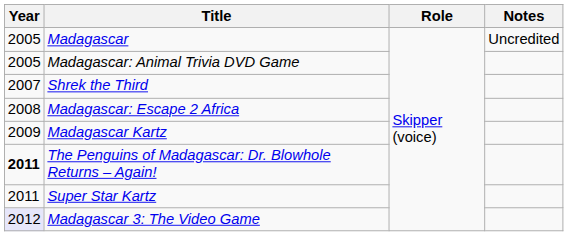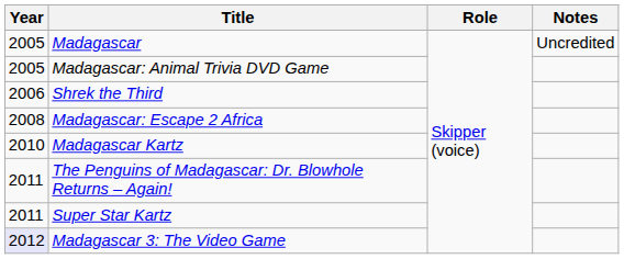 <table class="wikitable sortable">
 <tr>
 <th>Year</th>
 <th>Title</th>
 <th>Role</th>
 <th>Notes</th>
 </tr>
 <tr>
 <td>2005</td>
 <td><em><a href='#'>Madagascar</a></em></td>
 <td rowspan="8"><a href='#'>Skipper</a> (voice)</td>
 <td>Uncredited</td>
 </tr>
 <tr>
 <td>2005</td>
 <td><em>Madagascar: Animal Trivia DVD Game</em></td>
 <td></td>
 </tr>
 <tr>
-<td>2007</td>
+<td>2006</td>
 <td><em><a href='#'>Shrek the Third</a></em></td>
 <td></td>
 </tr>
 <tr>
 <td>2008</td>
 <td><em><a href='#'>Madagascar: Escape 2 Africa</a></em></td>
 <td></td>
 </tr>
 <tr>
-<td>2009</td>
+<td>2010</td>
 <td><em><a href='#'>Madagascar Kartz</a></em></td>
 <td></td>
 </tr>
 <tr>
-<td><strong>2011</strong></td>
+<td>2011</td>
 <td><em><a href='#'>The Penguins of Madagascar: Dr. Blowhole Returns – Again!</a></em></td>
 <td></td>
 </tr>
 <tr>
 <td>2011</td>
 <td><em><a href='#'>Super Star Kartz</a></em></td>
 <td></td>
 </tr>
 <tr>
 <td style="background: lavender;">2012</td>
 <td><em><a href='#'>Madagascar 3: The Video Game</a></em></td>
 <td></td>
 </tr>
 </table>
